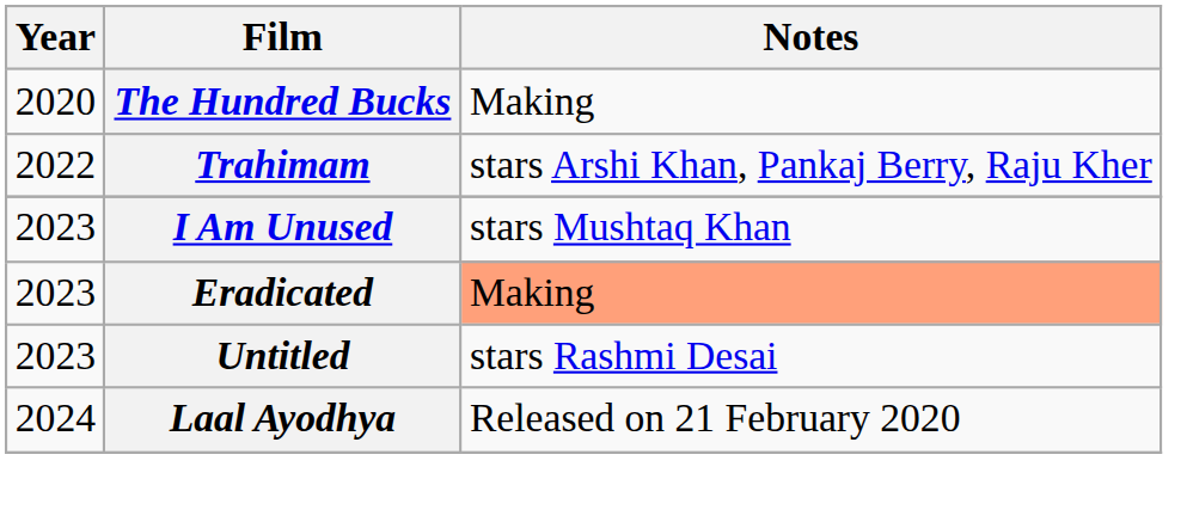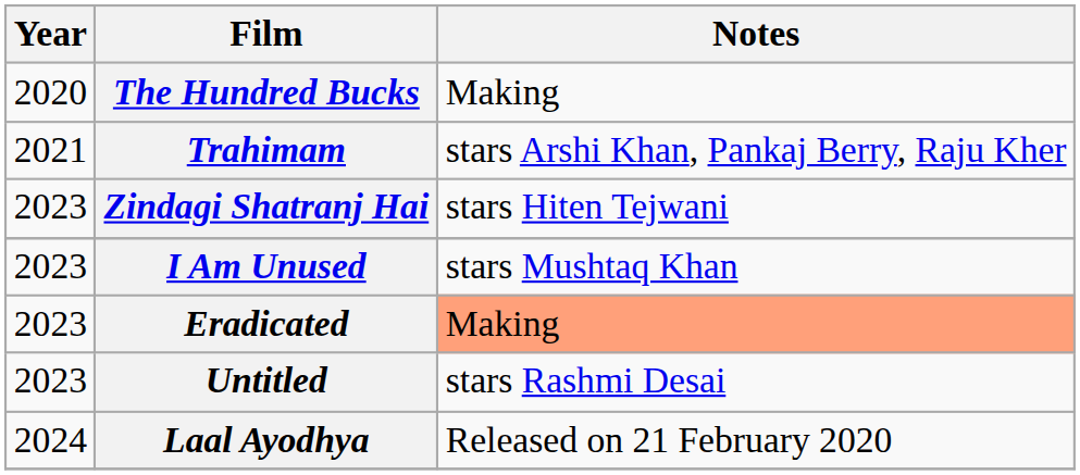 <table class="wikitable sortable plainrowheaders">
 <tr style="text-align:center;">
 <th scope="col">Year</th>
 <th scope="col">Film</th>
 <th class="unsortable" scope="col">Notes</th>
 </tr>
 <tr>
 <td>2020</td>
 <th scope="row"><em><a href='#'>The Hundred Bucks</a></em></th>
 <td>Making</td>
 </tr>
 <tr>
-<td>2022</td>
+<td>2021</td>
 <th scope="row"><em><a href='#'>Trahimam</a></em></th>
 <td>stars <a href='#'>Arshi Khan</a>, <a href='#'>Pankaj Berry</a>, <a href='#'>Raju Kher</a></td>
+</tr>
+<tr>
+<td>2023</td>
+<th scope="row"><em><a href='#'>Zindagi Shatranj Hai</a></em></th>
+<td>stars <a href='#'>Hiten Tejwani</a></td>
 </tr>
 <tr>
 </tr>
 <tr>
 <td>2023</td>
 <th scope="row"><em><a href='#'>I Am Unused</a></em></th>
 <td>stars <a href='#'>Mushtaq Khan</a></td>
 </tr>
 <tr>
 <td>2023</td>
 <th scope="row"><em>Eradicated</em></th>
 <td style="background: lightsalmon;">Making</td>
 </tr>
 <tr>
 <td>2023</td>
 <th scope="row"><em>Untitled</em></th>
 <td>stars <a href='#'>Rashmi Desai</a></td>
 </tr>
 <tr>
 <td>2024</td>
 <th scope="row"><em>Laal Ayodhya</em></th>
 <td>Released on 21 February 2020</td>
 </tr>
 <tr>
 </tr>
 </table>
